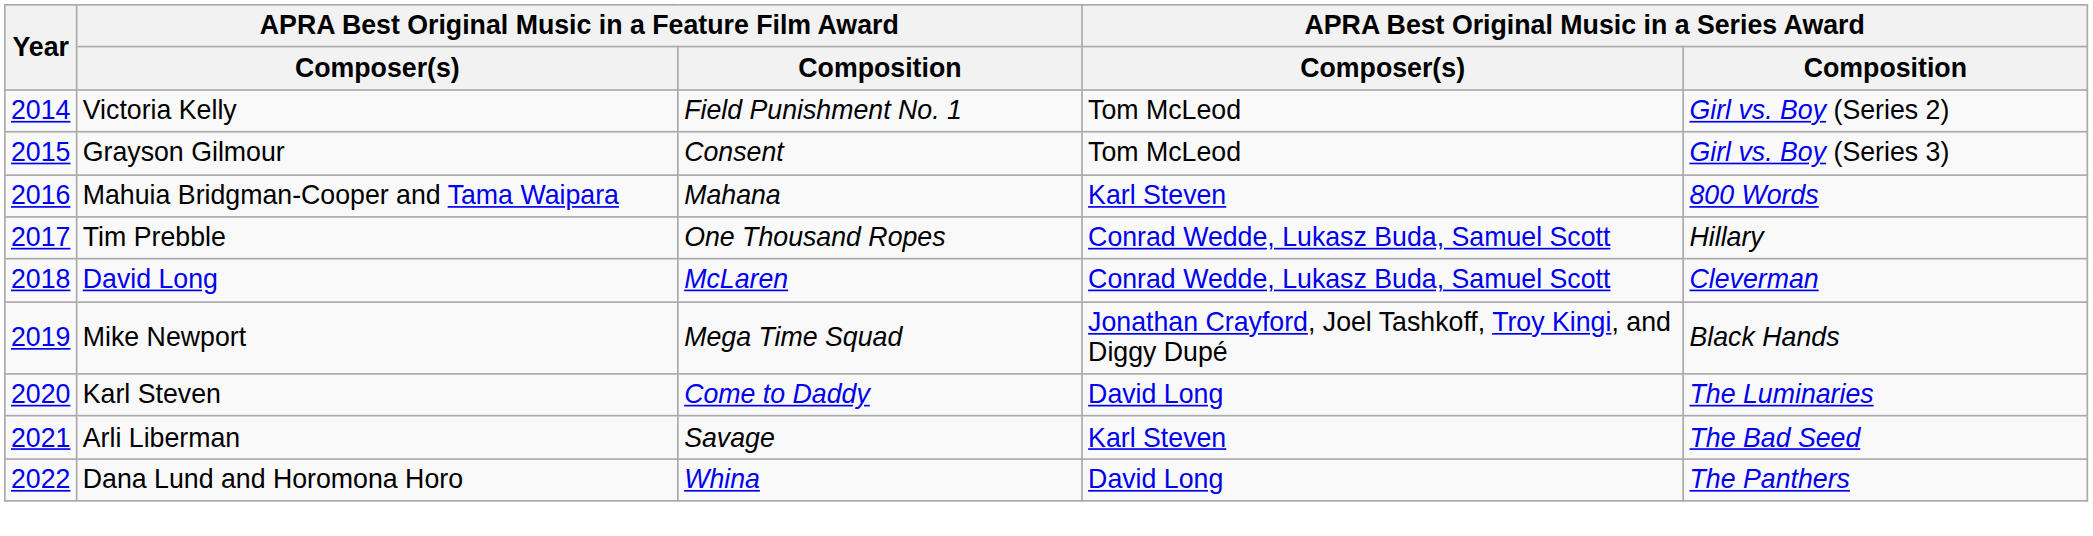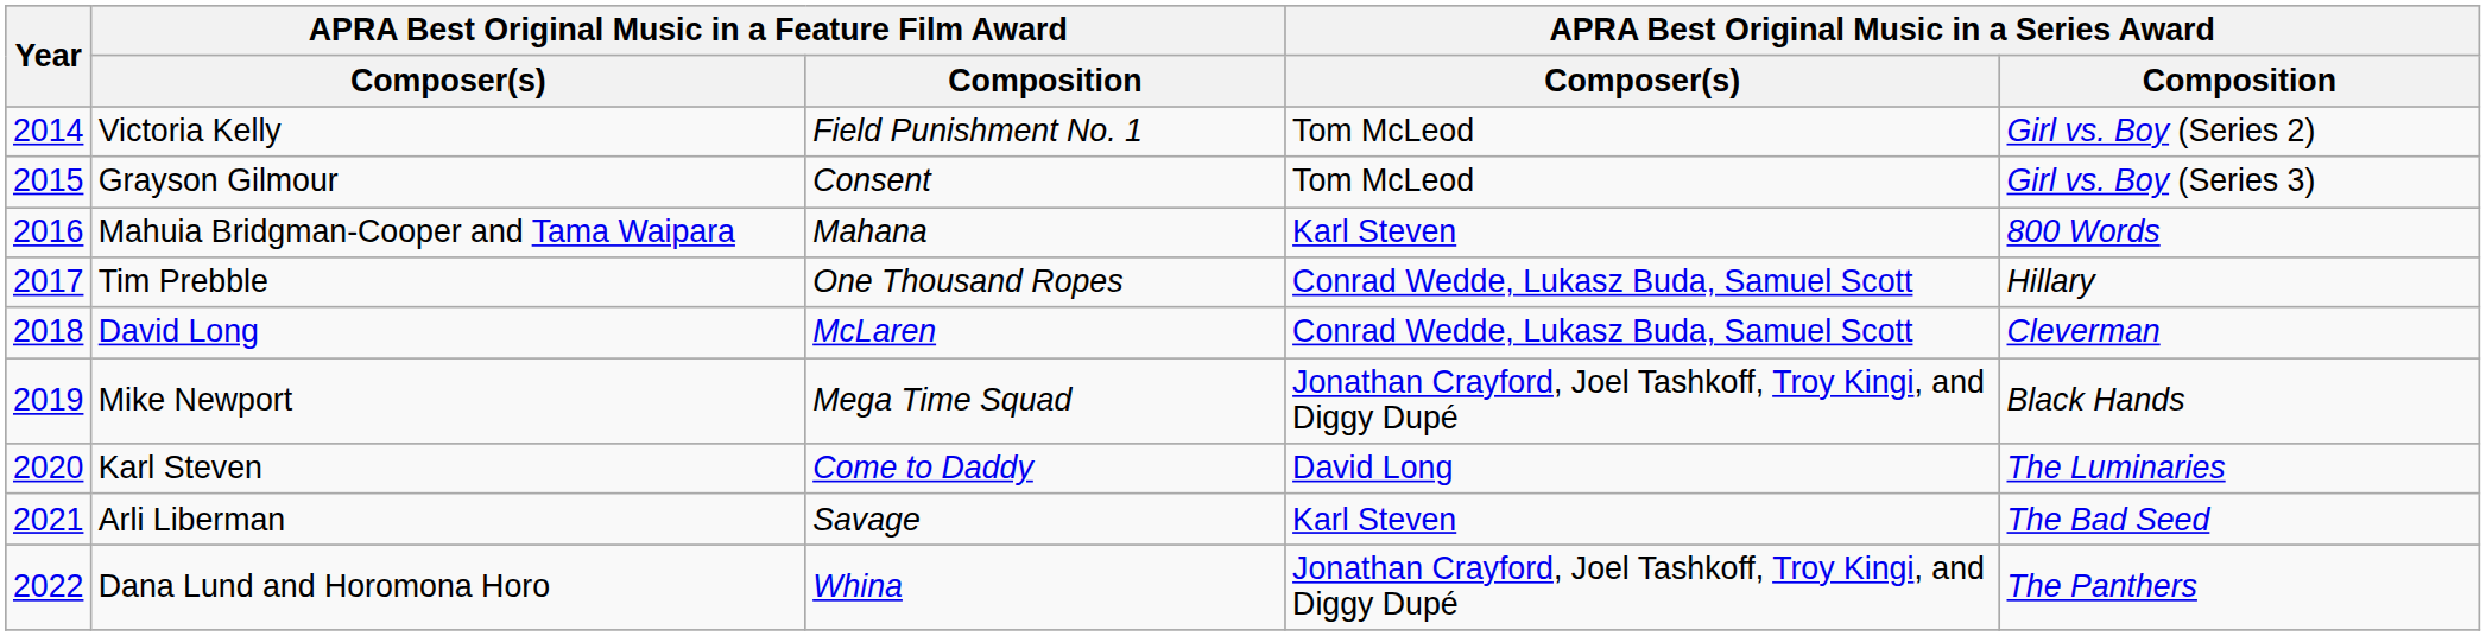 <table class="wikitable">
 <tr>
 <th rowspan=2>Year</th>
 <th colspan=2 width="50%">APRA Best Original Music in a Feature Film Award</th>
 <th colspan=2 width="50%">APRA Best Original Music in a Series Award</th>
 </tr>
 <tr>
 <th width="30%">Composer(s)</th>
 <th width="20%">Composition</th>
 <th width="30%">Composer(s)</th>
 <th width="20%">Composition</th>
 </tr>
 <tr>
 <td><a href='#'>2014</a></td>
 <td>Victoria Kelly</td>
 <td><em>Field Punishment No. 1</em></td>
 <td>Tom McLeod</td>
 <td><em><a href='#'>Girl vs. Boy</a></em> (Series 2)</td>
 </tr>
 <tr>
 <td><a href='#'>2015</a></td>
 <td>Grayson Gilmour</td>
 <td><em>Consent</em></td>
 <td>Tom McLeod</td>
 <td><em><a href='#'>Girl vs. Boy</a></em> (Series 3)</td>
 </tr>
 <tr>
 <td><a href='#'>2016</a></td>
 <td>Mahuia Bridgman-Cooper and <a href='#'>Tama Waipara</a></td>
 <td><em>Mahana</em></td>
 <td><a href='#'>Karl Steven</a></td>
 <td><em><a href='#'>800 Words</a></em></td>
 </tr>
 <tr>
 <td><a href='#'>2017</a></td>
 <td>Tim Prebble</td>
 <td><em>One Thousand Ropes</em></td>
 <td><a href='#'> Conrad Wedde, Lukasz Buda, Samuel Scott</a></td>
 <td><em>Hillary</em></td>
 </tr>
 <tr>
 <td><a href='#'>2018</a></td>
 <td><a href='#'> David Long</a></td>
 <td><em><a href='#'> McLaren</a></em></td>
 <td><a href='#'> Conrad Wedde, Lukasz Buda, Samuel Scott</a></td>
 <td><em><a href='#'> Cleverman</a></em></td>
 </tr>
 <tr>
 <td><a href='#'>2019</a></td>
 <td>Mike Newport</td>
 <td><em>Mega Time Squad</em></td>
 <td><a href='#'>Jonathan Crayford</a>, Joel Tashkoff, <a href='#'>Troy Kingi</a>, and Diggy Dupé</td>
 <td><em>Black Hands</em></td>
 </tr>
 <tr>
 <td><a href='#'>2020</a></td>
 <td>Karl Steven</td>
 <td><em><a href='#'> Come to Daddy</a></em></td>
 <td><a href='#'> David Long</a></td>
 <td><em><a href='#'> The Luminaries</a></em></td>
 </tr>
 <tr>
 <td><a href='#'>2021</a></td>
 <td>Arli Liberman</td>
 <td><em>Savage</em></td>
 <td><a href='#'>Karl Steven</a></td>
 <td><em><a href='#'> The Bad Seed</a></em></td>
 </tr>
 <tr>
 <td><a href='#'>2022</a></td>
 <td>Dana Lund and Horomona Horo</td>
 <td><em><a href='#'> Whina</a></em></td>
-<td><a href='#'> David Long</a></td>
+<td><a href='#'>Jonathan Crayford</a>, Joel Tashkoff, <a href='#'>Troy Kingi</a>, and Diggy Dupé</td>
 <td><em><a href='#'>The Panthers</a></em></td>
 </tr>
 </table>
